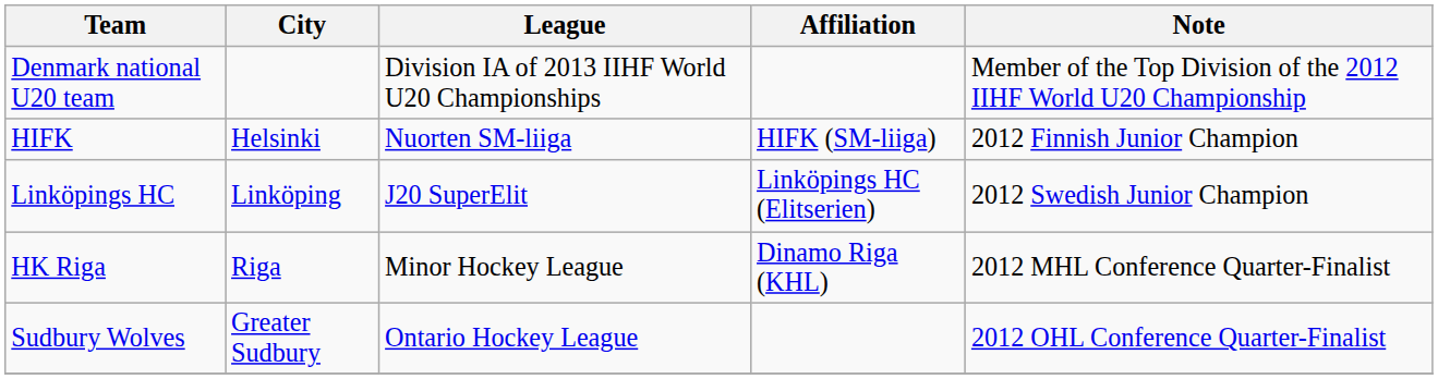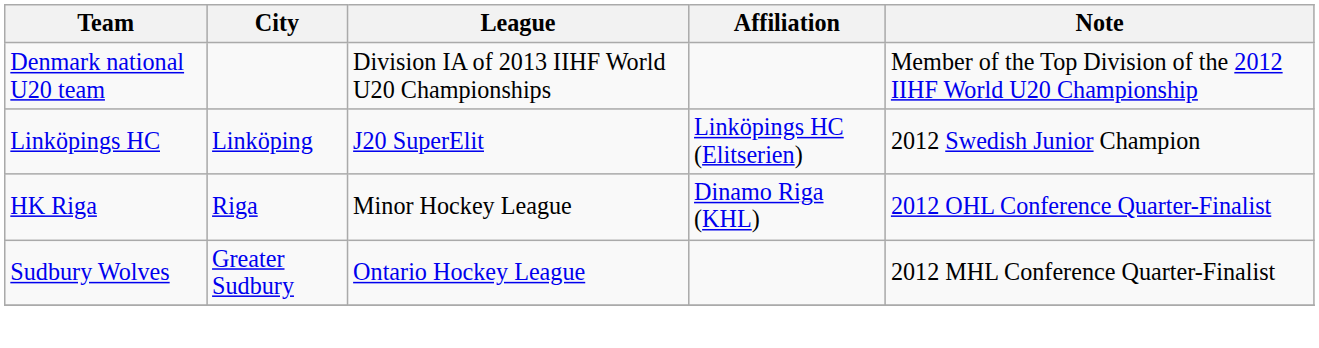 <table class=wikitable>
 <tr>
 <th>Team</th>
 <th>City</th>
 <th>League</th>
 <th>Affiliation</th>
 <th>Note</th>
 </tr>
 <tr>
 <td> <a href='#'>Denmark national U20 team</a></td>
 <td></td>
 <td>Division IA of 2013 IIHF World U20 Championships</td>
 <td></td>
 <td>Member of the Top Division of the <a href='#'>2012 IIHF World U20 Championship</a></td>
 </tr>
 <tr>
-<td> <a href='#'>HIFK</a></td>
-<td><a href='#'>Helsinki</a></td>
-<td><a href='#'>Nuorten SM-liiga</a></td>
-<td><a href='#'>HIFK</a> (<a href='#'>SM-liiga</a>)</td>
-<td>2012 <a href='#'>Finnish Junior</a> Champion</td>
-</tr>
-<tr>
 <td> <a href='#'>Linköpings HC</a></td>
 <td><a href='#'>Linköping</a></td>
 <td><a href='#'>J20 SuperElit</a></td>
 <td><a href='#'>Linköpings HC</a> (<a href='#'>Elitserien</a>)</td>
 <td>2012 <a href='#'>Swedish Junior</a> Champion</td>
 </tr>
 <tr>
 <td> <a href='#'>HK Riga</a></td>
 <td><a href='#'>Riga</a></td>
 <td>Minor Hockey League</td>
 <td><a href='#'>Dinamo Riga</a> (<a href='#'>KHL</a>)</td>
-<td>2012 MHL Conference Quarter-Finalist</td>
+<td><a href='#'>2012 OHL Conference Quarter-Finalist</a></td>
 </tr>
 <tr>
 <td> <a href='#'>Sudbury Wolves</a></td>
 <td><a href='#'>Greater Sudbury</a></td>
 <td><a href='#'>Ontario Hockey League</a></td>
 <td></td>
-<td><a href='#'>2012 OHL Conference Quarter-Finalist</a></td>
+<td>2012 MHL Conference Quarter-Finalist</td>
 </tr>
 <tr>
 </tr>
 </table>
